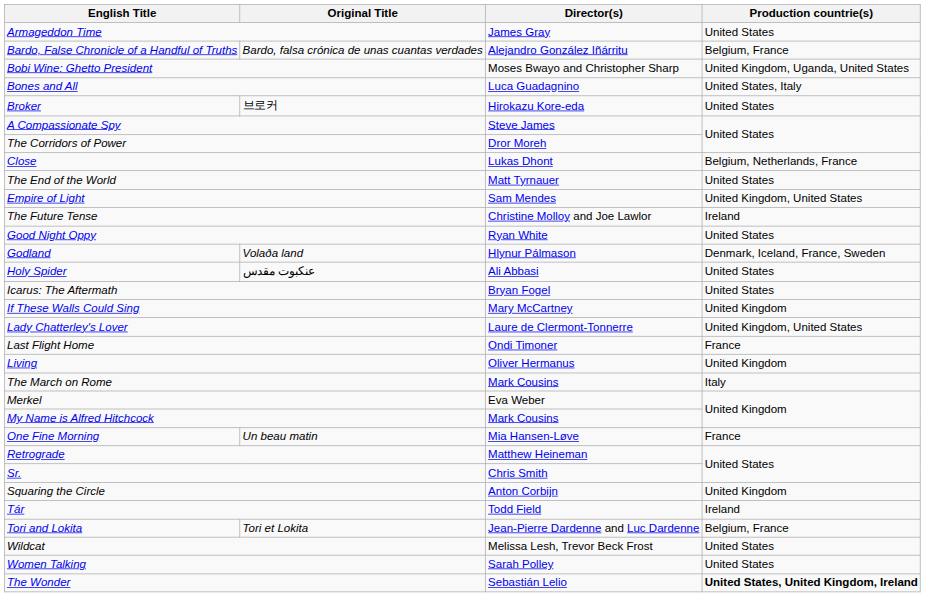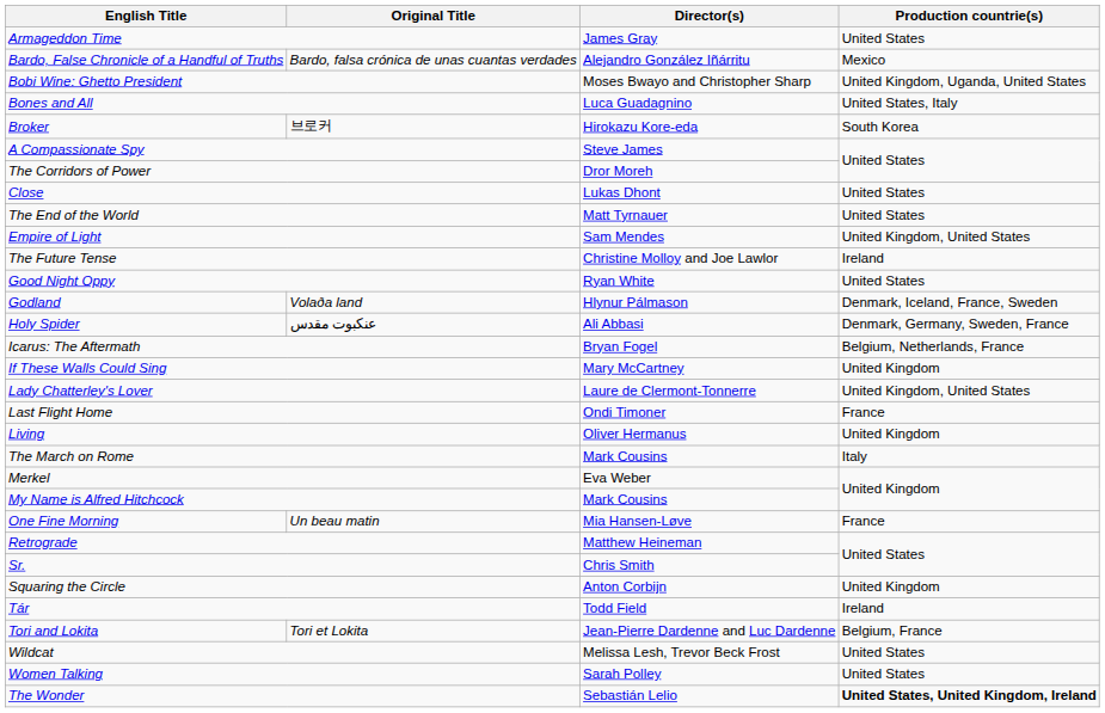 <table class="wikitable">
 <tr>
 <th>English Title</th>
 <th>Original Title</th>
 <th>Director(s)</th>
 <th>Production countrie(s)</th>
 </tr>
 <tr>
 <td colspan="2"><em><a href='#'>Armageddon Time</a></em></td>
 <td><a href='#'>James Gray</a></td>
 <td>United States</td>
 </tr>
 <tr>
 <td><em><a href='#'>Bardo, False Chronicle of a Handful of Truths</a></em></td>
 <td><em>Bardo, falsa crónica de unas cuantas verdades</em></td>
 <td><a href='#'>Alejandro González Iñárritu</a></td>
-<td>Belgium, France</td>
+<td>Mexico</td>
 </tr>
 <tr>
 <td colspan="2"><em><a href='#'>Bobi Wine: Ghetto President</a></em></td>
 <td>Moses Bwayo and Christopher Sharp</td>
 <td>United Kingdom, Uganda, United States</td>
 </tr>
 <tr>
 <td colspan="2"><em><a href='#'>Bones and All</a></em></td>
 <td><a href='#'>Luca Guadagnino</a></td>
 <td>United States, Italy</td>
 </tr>
 <tr>
 <td><em><a href='#'>Broker</a></em></td>
 <td>브로커</td>
 <td><a href='#'>Hirokazu Kore-eda</a></td>
-<td>United States</td>
+<td>South Korea</td>
 </tr>
 <tr>
 <td colspan="2"><em><a href='#'>A Compassionate Spy</a></em></td>
 <td><a href='#'>Steve James</a></td>
 <td rowspan="2">United States</td>
 </tr>
 <tr>
 <td colspan="2"><em>The Corridors of Power</em></td>
 <td><a href='#'>Dror Moreh</a></td>
 </tr>
 <tr>
 <td colspan="2"><em><a href='#'>Close</a></em></td>
 <td><a href='#'>Lukas Dhont</a></td>
-<td>Belgium, Netherlands, France</td>
+<td>United States</td>
 </tr>
 <tr>
 <td colspan="2"><em>The End of the World</em></td>
 <td><a href='#'>Matt Tyrnauer</a></td>
 <td>United States</td>
 </tr>
 <tr>
 <td colspan="2"><em><a href='#'>Empire of Light</a></em></td>
 <td><a href='#'>Sam Mendes</a></td>
 <td>United Kingdom, United States</td>
 </tr>
 <tr>
 <td colspan="2"><em>The Future Tense</em></td>
 <td><a href='#'>Christine Molloy</a> and Joe Lawlor</td>
 <td>Ireland</td>
 </tr>
 <tr>
 <td colspan="2"><em><a href='#'>Good Night Oppy</a></em></td>
 <td><a href='#'>Ryan White</a></td>
 <td>United States</td>
 </tr>
 <tr>
 <td><em><a href='#'>Godland</a></em></td>
 <td><em>Volaða land</em></td>
 <td><a href='#'>Hlynur Pálmason</a></td>
 <td>Denmark, Iceland, France, Sweden</td>
 </tr>
 <tr>
 <td><em><a href='#'>Holy Spider</a></em></td>
 <td>عنکبوت مقدس</td>
 <td><a href='#'>Ali Abbasi</a></td>
-<td>United States</td>
+<td>Denmark, Germany, Sweden, France</td>
 </tr>
 <tr>
 <td colspan="2"><em>Icarus: The Aftermath</em></td>
 <td><a href='#'>Bryan Fogel</a></td>
-<td>United States</td>
+<td>Belgium, Netherlands, France</td>
 </tr>
 <tr>
 <td colspan="2"><em><a href='#'>If These Walls Could Sing</a></em></td>
 <td><a href='#'>Mary McCartney</a></td>
 <td>United Kingdom</td>
 </tr>
 <tr>
 <td colspan="2"><em><a href='#'>Lady Chatterley's Lover</a></em></td>
 <td><a href='#'>Laure de Clermont-Tonnerre</a></td>
 <td>United Kingdom, United States</td>
 </tr>
 <tr>
 <td colspan="2"><em>Last Flight Home</em></td>
 <td><a href='#'>Ondi Timoner</a></td>
 <td>France</td>
 </tr>
 <tr>
 <td colspan="2"><em><a href='#'>Living</a></em></td>
 <td><a href='#'>Oliver Hermanus</a></td>
 <td>United Kingdom</td>
 </tr>
 <tr>
 <td colspan="2"><em>The March on Rome</em></td>
 <td><a href='#'>Mark Cousins</a></td>
 <td>Italy</td>
 </tr>
 <tr>
 <td colspan="2"><em>Merkel</em></td>
 <td>Eva Weber</td>
 <td rowspan="2">United Kingdom</td>
 </tr>
 <tr>
 <td colspan="2"><em><a href='#'>My Name is Alfred Hitchcock</a></em></td>
 <td><a href='#'>Mark Cousins</a></td>
 </tr>
 <tr>
 <td><em><a href='#'>One Fine Morning</a></em></td>
 <td><em>Un beau matin</em></td>
 <td><a href='#'>Mia Hansen-Løve</a></td>
 <td>France</td>
 </tr>
 <tr>
 <td colspan="2"><em><a href='#'>Retrograde</a></em></td>
 <td><a href='#'>Matthew Heineman</a></td>
 <td rowspan="2">United States</td>
 </tr>
 <tr>
 <td colspan="2"><em><a href='#'>Sr.</a></em></td>
 <td><a href='#'>Chris Smith</a></td>
 </tr>
 <tr>
 <td colspan="2"><em>Squaring the Circle</em></td>
 <td><a href='#'>Anton Corbijn</a></td>
 <td>United Kingdom</td>
 </tr>
 <tr>
 <td colspan="2"><em><a href='#'>Tár</a></em></td>
 <td><a href='#'>Todd Field</a></td>
 <td>Ireland</td>
 </tr>
 <tr>
 <td><em><a href='#'>Tori and Lokita</a></em></td>
 <td><em>Tori et Lokita</em></td>
 <td><a href='#'>Jean-Pierre Dardenne</a> and <a href='#'>Luc Dardenne</a></td>
 <td>Belgium, France</td>
 </tr>
 <tr>
 <td colspan="2"><em>Wildcat</em></td>
 <td>Melissa Lesh, Trevor Beck Frost</td>
 <td>United States</td>
 </tr>
 <tr>
 <td colspan="2"><em><a href='#'>Women Talking</a></em></td>
 <td><a href='#'>Sarah Polley</a></td>
 <td>United States</td>
 </tr>
 <tr>
 <td colspan="2"><em><a href='#'>The Wonder</a></em></td>
 <td><a href='#'>Sebastián Lelio</a></td>
 <td><strong>United States, United Kingdom, Ireland</strong></td>
 </tr>
 </table>
